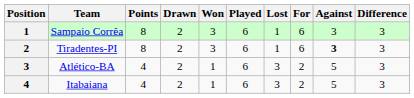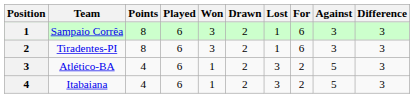 <table class="wikitable" style="text-align:center">
 <tr>
 <th>Position</th>
 <th>Team</th>
 <th>Points</th>
+<th>Played</th>
+<th>Won</th>
 <th>Drawn</th>
-<th>Won</th>
-<th>Played</th>
 <th>Lost</th>
 <th>For</th>
 <th>Against</th>
 <th>Difference</th>
 </tr>
 <tr style="background: #ccffcc;">
 <th>1</th>
 <td><a href='#'>Sampaio Corrêa</a></td>
 <td>8</td>
+<td>6</td>
+<td>3</td>
 <td>2</td>
-<td>3</td>
-<td>6</td>
 <td>1</td>
 <td>6</td>
 <td>3</td>
 <td>3</td>
 </tr>
 <tr>
 <th>2</th>
 <td><a href='#'>Tiradentes-PI</a></td>
 <td>8</td>
+<td>6</td>
+<td>3</td>
 <td>2</td>
-<td>3</td>
-<td>6</td>
 <td>1</td>
 <td>6</td>
-<td><strong>3</strong></td>
+<td>3</td>
 <td>3</td>
 </tr>
 <tr>
 <th>3</th>
 <td><a href='#'>Atlético-BA</a></td>
 <td>4</td>
+<td>6</td>
+<td>1</td>
 <td>2</td>
-<td>1</td>
-<td>6</td>
 <td>3</td>
 <td>2</td>
 <td>5</td>
 <td>3</td>
 </tr>
 <tr>
 <th>4</th>
 <td><a href='#'>Itabaiana</a></td>
 <td>4</td>
+<td>6</td>
+<td>1</td>
 <td>2</td>
-<td>1</td>
-<td>6</td>
 <td>3</td>
 <td>2</td>
 <td>5</td>
 <td>3</td>
 </tr>
 </table>
